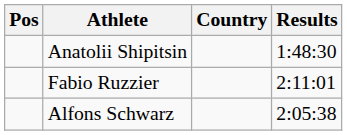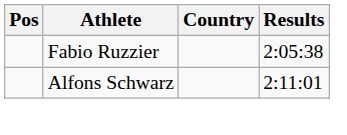 <table class="wikitable">
 <tr>
 <th>Pos</th>
 <th>Athlete</th>
 <th>Country</th>
 <th>Results</th>
 </tr>
 <tr>
 <td align="center"></td>
-<td>Anatolii Shipitsin</td>
-<td></td>
-<td>1:48:30</td>
-</tr>
-<tr>
-<td align="center"></td>
 <td>Fabio Ruzzier</td>
 <td></td>
-<td>2:11:01</td>
+<td>2:05:38</td>
 </tr>
 <tr>
 <td align="center"></td>
 <td>Alfons Schwarz</td>
 <td></td>
-<td>2:05:38</td>
+<td>2:11:01</td>
 </tr>
 </table>
